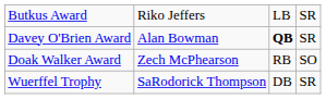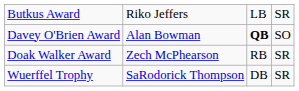 <table class="wikitable">
 <tr>
 <td><a href='#'>Butkus Award</a></td>
 <td>Riko Jeffers</td>
 <td>LB</td>
 <td>SR</td>
 </tr>
 <tr>
 <td><a href='#'>Davey O'Brien Award</a></td>
 <td><a href='#'>Alan Bowman</a></td>
 <td><strong>QB</strong></td>
-<td>SR</td>
+<td>SO</td>
 </tr>
 <tr>
 <td><a href='#'>Doak Walker Award</a></td>
 <td><a href='#'>Zech McPhearson</a></td>
 <td>RB</td>
-<td>SO</td>
+<td>SR</td>
 </tr>
 <tr>
 <td><a href='#'>Wuerffel Trophy</a></td>
 <td><a href='#'>SaRodorick Thompson</a></td>
 <td>DB</td>
 <td>SR</td>
 </tr>
 </table>
